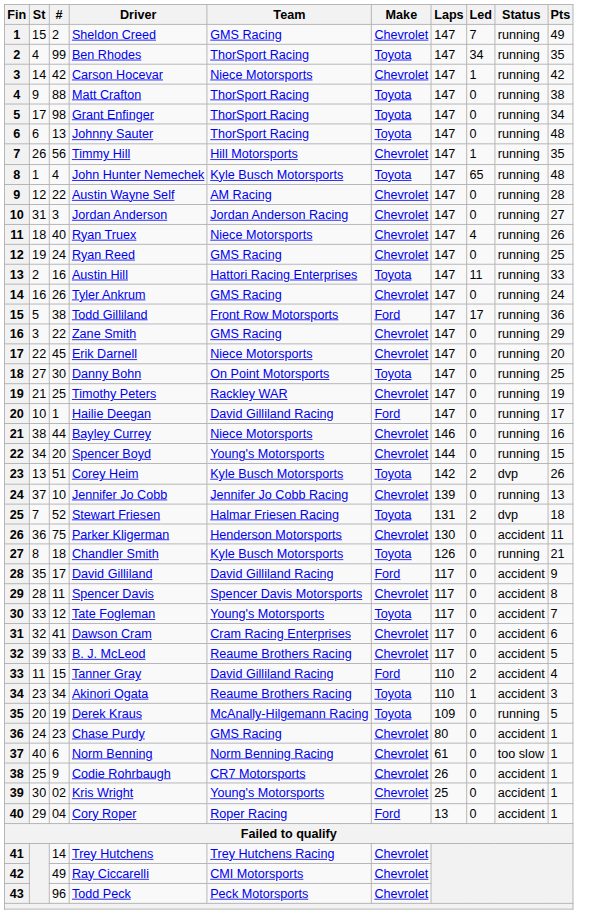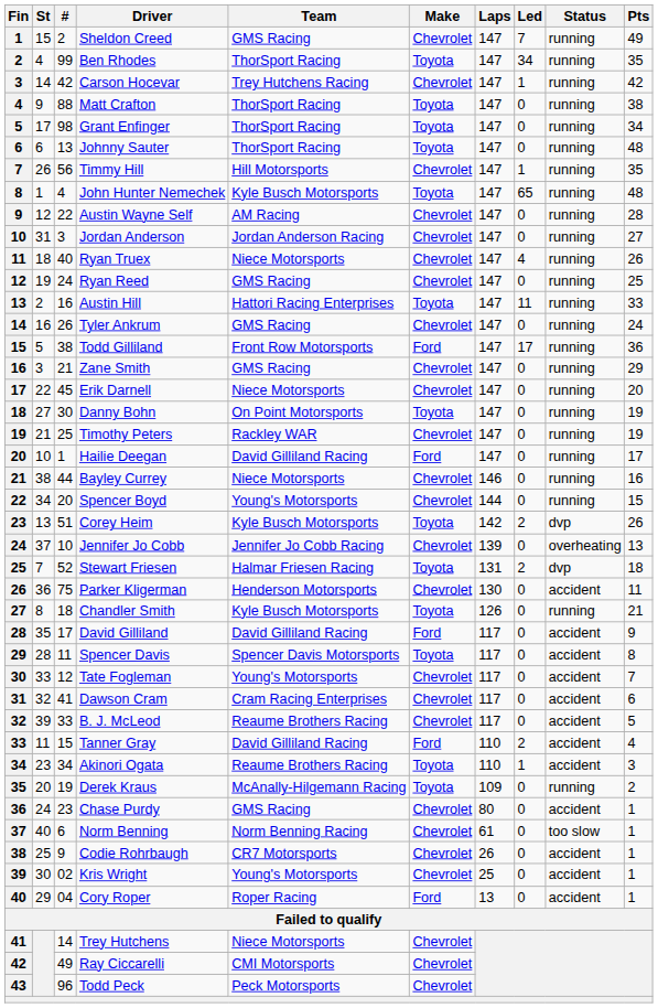 <table class="wikitable" style="font-size:95%">
 <tr>
 <th>Fin</th>
 <th>St</th>
 <th>#</th>
 <th>Driver</th>
 <th>Team</th>
 <th>Make</th>
 <th>Laps</th>
 <th>Led</th>
 <th>Status</th>
 <th>Pts</th>
 </tr>
 <tr>
 <th>1</th>
 <td>15</td>
 <td>2</td>
 <td><a href='#'>Sheldon Creed</a></td>
 <td><a href='#'>GMS Racing</a></td>
 <td><a href='#'>Chevrolet</a></td>
 <td>147</td>
 <td>7</td>
 <td>running</td>
 <td>49</td>
 </tr>
 <tr>
 <th>2</th>
 <td>4</td>
 <td>99</td>
 <td><a href='#'>Ben Rhodes</a></td>
 <td><a href='#'>ThorSport Racing</a></td>
 <td><a href='#'>Toyota</a></td>
 <td>147</td>
 <td>34</td>
 <td>running</td>
 <td>35</td>
 </tr>
 <tr>
 <th>3</th>
 <td>14</td>
 <td>42</td>
 <td><a href='#'>Carson Hocevar</a></td>
-<td><a href='#'>Niece Motorsports</a></td>
+<td><a href='#'>Trey Hutchens Racing</a></td>
 <td><a href='#'>Chevrolet</a></td>
 <td>147</td>
 <td>1</td>
 <td>running</td>
 <td>42</td>
 </tr>
 <tr>
 <th>4</th>
 <td>9</td>
 <td>88</td>
 <td><a href='#'>Matt Crafton</a></td>
 <td><a href='#'>ThorSport Racing</a></td>
 <td><a href='#'>Toyota</a></td>
 <td>147</td>
 <td>0</td>
 <td>running</td>
 <td>38</td>
 </tr>
 <tr>
 <th>5</th>
 <td>17</td>
 <td>98</td>
 <td><a href='#'>Grant Enfinger</a></td>
 <td><a href='#'>ThorSport Racing</a></td>
 <td><a href='#'>Toyota</a></td>
 <td>147</td>
 <td>0</td>
 <td>running</td>
 <td>34</td>
 </tr>
 <tr>
 <th>6</th>
 <td>6</td>
 <td>13</td>
 <td><a href='#'>Johnny Sauter</a></td>
 <td><a href='#'>ThorSport Racing</a></td>
 <td><a href='#'>Toyota</a></td>
 <td>147</td>
 <td>0</td>
 <td>running</td>
 <td>48</td>
 </tr>
 <tr>
 <th>7</th>
 <td>26</td>
 <td>56</td>
 <td><a href='#'>Timmy Hill</a></td>
 <td><a href='#'>Hill Motorsports</a></td>
 <td><a href='#'>Chevrolet</a></td>
 <td>147</td>
 <td>1</td>
 <td>running</td>
 <td>35</td>
 </tr>
 <tr>
 <th>8</th>
 <td>1</td>
 <td>4</td>
 <td><a href='#'>John Hunter Nemechek</a></td>
 <td><a href='#'>Kyle Busch Motorsports</a></td>
 <td><a href='#'>Toyota</a></td>
 <td>147</td>
 <td>65</td>
 <td>running</td>
 <td>48</td>
 </tr>
 <tr>
 <th>9</th>
 <td>12</td>
 <td>22</td>
 <td><a href='#'>Austin Wayne Self</a></td>
 <td><a href='#'>AM Racing</a></td>
 <td><a href='#'>Chevrolet</a></td>
 <td>147</td>
 <td>0</td>
 <td>running</td>
 <td>28</td>
 </tr>
 <tr>
 <th>10</th>
 <td>31</td>
 <td>3</td>
 <td><a href='#'>Jordan Anderson</a></td>
 <td><a href='#'>Jordan Anderson Racing</a></td>
 <td><a href='#'>Chevrolet</a></td>
 <td>147</td>
 <td>0</td>
 <td>running</td>
 <td>27</td>
 </tr>
 <tr>
 <th>11</th>
 <td>18</td>
 <td>40</td>
 <td><a href='#'>Ryan Truex</a></td>
 <td><a href='#'>Niece Motorsports</a></td>
 <td><a href='#'>Chevrolet</a></td>
 <td>147</td>
 <td>4</td>
 <td>running</td>
 <td>26</td>
 </tr>
 <tr>
 <th>12</th>
 <td>19</td>
 <td>24</td>
 <td><a href='#'>Ryan Reed</a></td>
 <td><a href='#'>GMS Racing</a></td>
 <td><a href='#'>Chevrolet</a></td>
 <td>147</td>
 <td>0</td>
 <td>running</td>
 <td>25</td>
 </tr>
 <tr>
 <th>13</th>
 <td>2</td>
 <td>16</td>
 <td><a href='#'>Austin Hill</a></td>
 <td><a href='#'>Hattori Racing Enterprises</a></td>
 <td><a href='#'>Toyota</a></td>
 <td>147</td>
 <td>11</td>
 <td>running</td>
 <td>33</td>
 </tr>
 <tr>
 <th>14</th>
 <td>16</td>
 <td>26</td>
 <td><a href='#'>Tyler Ankrum</a></td>
 <td><a href='#'>GMS Racing</a></td>
 <td><a href='#'>Chevrolet</a></td>
 <td>147</td>
 <td>0</td>
 <td>running</td>
 <td>24</td>
 </tr>
 <tr>
 <th>15</th>
 <td>5</td>
 <td>38</td>
 <td><a href='#'>Todd Gilliland</a></td>
 <td><a href='#'>Front Row Motorsports</a></td>
 <td><a href='#'>Ford</a></td>
 <td>147</td>
 <td>17</td>
 <td>running</td>
 <td>36</td>
 </tr>
 <tr>
 <th>16</th>
 <td>3</td>
-<td>22</td>
+<td>21</td>
 <td><a href='#'>Zane Smith</a></td>
 <td><a href='#'>GMS Racing</a></td>
 <td><a href='#'>Chevrolet</a></td>
 <td>147</td>
 <td>0</td>
 <td>running</td>
 <td>29</td>
 </tr>
 <tr>
 <th>17</th>
 <td>22</td>
 <td>45</td>
 <td><a href='#'>Erik Darnell</a></td>
 <td><a href='#'>Niece Motorsports</a></td>
 <td><a href='#'>Chevrolet</a></td>
 <td>147</td>
 <td>0</td>
 <td>running</td>
 <td>20</td>
 </tr>
 <tr>
 <th>18</th>
 <td>27</td>
 <td>30</td>
 <td><a href='#'>Danny Bohn</a></td>
 <td><a href='#'>On Point Motorsports</a></td>
 <td><a href='#'>Toyota</a></td>
 <td>147</td>
 <td>0</td>
 <td>running</td>
-<td>25</td>
+<td>19</td>
 </tr>
 <tr>
 <th>19</th>
 <td>21</td>
 <td>25</td>
 <td><a href='#'>Timothy Peters</a></td>
 <td><a href='#'>Rackley WAR</a></td>
 <td><a href='#'>Chevrolet</a></td>
 <td>147</td>
 <td>0</td>
 <td>running</td>
 <td>19</td>
 </tr>
 <tr>
 <th>20</th>
 <td>10</td>
 <td>1</td>
 <td><a href='#'>Hailie Deegan</a></td>
 <td><a href='#'>David Gilliland Racing</a></td>
 <td><a href='#'>Ford</a></td>
 <td>147</td>
 <td>0</td>
 <td>running</td>
 <td>17</td>
 </tr>
 <tr>
 <th>21</th>
 <td>38</td>
 <td>44</td>
 <td><a href='#'>Bayley Currey</a></td>
 <td><a href='#'>Niece Motorsports</a></td>
 <td><a href='#'>Chevrolet</a></td>
 <td>146</td>
 <td>0</td>
 <td>running</td>
 <td>16</td>
 </tr>
 <tr>
 <th>22</th>
 <td>34</td>
 <td>20</td>
 <td><a href='#'>Spencer Boyd</a></td>
 <td><a href='#'>Young's Motorsports</a></td>
 <td><a href='#'>Chevrolet</a></td>
 <td>144</td>
 <td>0</td>
 <td>running</td>
 <td>15</td>
 </tr>
 <tr>
 <th>23</th>
 <td>13</td>
 <td>51</td>
 <td><a href='#'>Corey Heim</a></td>
 <td><a href='#'>Kyle Busch Motorsports</a></td>
 <td><a href='#'>Toyota</a></td>
 <td>142</td>
 <td>2</td>
 <td>dvp</td>
 <td>26</td>
 </tr>
 <tr>
 <th>24</th>
 <td>37</td>
 <td>10</td>
 <td><a href='#'>Jennifer Jo Cobb</a></td>
 <td><a href='#'>Jennifer Jo Cobb Racing</a></td>
 <td><a href='#'>Chevrolet</a></td>
 <td>139</td>
 <td>0</td>
-<td>running</td>
+<td>overheating</td>
 <td>13</td>
 </tr>
 <tr>
 <th>25</th>
 <td>7</td>
 <td>52</td>
 <td><a href='#'>Stewart Friesen</a></td>
 <td><a href='#'>Halmar Friesen Racing</a></td>
 <td><a href='#'>Toyota</a></td>
 <td>131</td>
 <td>2</td>
 <td>dvp</td>
 <td>18</td>
 </tr>
 <tr>
 <th>26</th>
 <td>36</td>
 <td>75</td>
 <td><a href='#'>Parker Kligerman</a></td>
 <td><a href='#'>Henderson Motorsports</a></td>
 <td><a href='#'>Chevrolet</a></td>
 <td>130</td>
 <td>0</td>
 <td>accident</td>
 <td>11</td>
 </tr>
 <tr>
 <th>27</th>
 <td>8</td>
 <td>18</td>
 <td><a href='#'>Chandler Smith</a></td>
 <td><a href='#'>Kyle Busch Motorsports</a></td>
 <td><a href='#'>Toyota</a></td>
 <td>126</td>
 <td>0</td>
 <td>running</td>
 <td>21</td>
 </tr>
 <tr>
 <th>28</th>
 <td>35</td>
 <td>17</td>
 <td><a href='#'>David Gilliland</a></td>
 <td><a href='#'>David Gilliland Racing</a></td>
 <td><a href='#'>Ford</a></td>
 <td>117</td>
 <td>0</td>
 <td>accident</td>
 <td>9</td>
 </tr>
 <tr>
 <th>29</th>
 <td>28</td>
 <td>11</td>
 <td><a href='#'>Spencer Davis</a></td>
 <td><a href='#'>Spencer Davis Motorsports</a></td>
-<td><a href='#'>Chevrolet</a></td>
+<td><a href='#'>Toyota</a></td>
 <td>117</td>
 <td>0</td>
 <td>accident</td>
 <td>8</td>
 </tr>
 <tr>
 <th>30</th>
 <td>33</td>
 <td>12</td>
 <td><a href='#'>Tate Fogleman</a></td>
 <td><a href='#'>Young's Motorsports</a></td>
-<td><a href='#'>Toyota</a></td>
+<td><a href='#'>Chevrolet</a></td>
 <td>117</td>
 <td>0</td>
 <td>accident</td>
 <td>7</td>
 </tr>
 <tr>
 <th>31</th>
 <td>32</td>
 <td>41</td>
 <td><a href='#'>Dawson Cram</a></td>
 <td><a href='#'>Cram Racing Enterprises</a></td>
 <td><a href='#'>Chevrolet</a></td>
 <td>117</td>
 <td>0</td>
 <td>accident</td>
 <td>6</td>
 </tr>
 <tr>
 <th>32</th>
 <td>39</td>
 <td>33</td>
 <td><a href='#'>B. J. McLeod</a></td>
 <td><a href='#'>Reaume Brothers Racing</a></td>
 <td><a href='#'>Chevrolet</a></td>
 <td>117</td>
 <td>0</td>
 <td>accident</td>
 <td>5</td>
 </tr>
 <tr>
 <th>33</th>
 <td>11</td>
 <td>15</td>
 <td><a href='#'>Tanner Gray</a></td>
 <td><a href='#'>David Gilliland Racing</a></td>
 <td><a href='#'>Ford</a></td>
 <td>110</td>
 <td>2</td>
 <td>accident</td>
 <td>4</td>
 </tr>
 <tr>
 <th>34</th>
 <td>23</td>
 <td>34</td>
 <td><a href='#'>Akinori Ogata</a></td>
 <td><a href='#'>Reaume Brothers Racing</a></td>
 <td><a href='#'>Toyota</a></td>
 <td>110</td>
 <td>1</td>
 <td>accident</td>
 <td>3</td>
 </tr>
 <tr>
 <th>35</th>
 <td>20</td>
 <td>19</td>
 <td><a href='#'>Derek Kraus</a></td>
 <td><a href='#'>McAnally-Hilgemann Racing</a></td>
 <td><a href='#'>Toyota</a></td>
 <td>109</td>
 <td>0</td>
 <td>running</td>
-<td>5</td>
+<td>2</td>
 </tr>
 <tr>
 <th>36</th>
 <td>24</td>
 <td>23</td>
 <td><a href='#'>Chase Purdy</a></td>
 <td><a href='#'>GMS Racing</a></td>
 <td><a href='#'>Chevrolet</a></td>
 <td>80</td>
 <td>0</td>
 <td>accident</td>
 <td>1</td>
 </tr>
 <tr>
 <th>37</th>
 <td>40</td>
 <td>6</td>
 <td><a href='#'>Norm Benning</a></td>
 <td><a href='#'>Norm Benning Racing</a></td>
 <td><a href='#'>Chevrolet</a></td>
 <td>61</td>
 <td>0</td>
 <td>too slow</td>
 <td>1</td>
 </tr>
 <tr>
 <th>38</th>
 <td>25</td>
 <td>9</td>
 <td><a href='#'>Codie Rohrbaugh</a></td>
 <td><a href='#'>CR7 Motorsports</a></td>
 <td><a href='#'>Chevrolet</a></td>
 <td>26</td>
 <td>0</td>
 <td>accident</td>
 <td>1</td>
 </tr>
 <tr>
 <th>39</th>
 <td>30</td>
 <td>02</td>
 <td><a href='#'>Kris Wright</a></td>
 <td><a href='#'>Young's Motorsports</a></td>
 <td><a href='#'>Chevrolet</a></td>
 <td>25</td>
 <td>0</td>
 <td>accident</td>
 <td>1</td>
 </tr>
 <tr>
 <th>40</th>
 <td>29</td>
 <td>04</td>
 <td><a href='#'>Cory Roper</a></td>
 <td><a href='#'>Roper Racing</a></td>
 <td><a href='#'>Ford</a></td>
 <td>13</td>
 <td>0</td>
 <td>accident</td>
 <td>1</td>
 </tr>
 <tr>
 <th colspan="10">Failed to qualify</th>
 </tr>
 <tr>
 <th>41</th>
 <th rowspan="3"></th>
 <td>14</td>
 <td><a href='#'>Trey Hutchens</a></td>
-<td><a href='#'>Trey Hutchens Racing</a></td>
+<td><a href='#'>Niece Motorsports</a></td>
 <td><a href='#'>Chevrolet</a></td>
 <th colspan="4" rowspan="3"></th>
 </tr>
 <tr>
 <th>42</th>
 <td>49</td>
 <td><a href='#'>Ray Ciccarelli</a></td>
 <td><a href='#'>CMI Motorsports</a></td>
 <td><a href='#'>Chevrolet</a></td>
 </tr>
 <tr>
 <th>43</th>
 <td>96</td>
 <td><a href='#'>Todd Peck</a></td>
 <td><a href='#'>Peck Motorsports</a></td>
 <td><a href='#'>Chevrolet</a></td>
 </tr>
 <tr>
 <th colspan="10"></th>
 </tr>
 </table>
